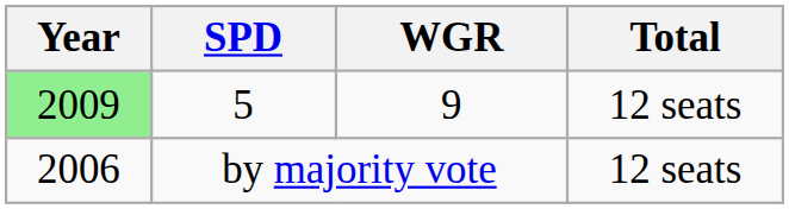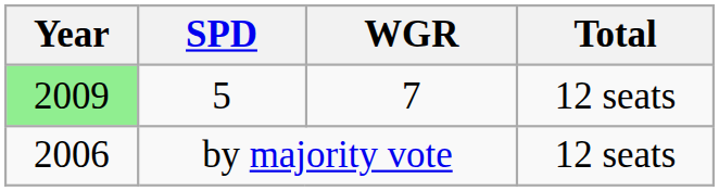 <table class="wikitable" width="300">
 <tr>
 <th>Year</th>
 <th><a href='#'>SPD</a></th>
 <th>WGR</th>
 <th>Total</th>
 </tr>
 <tr align="center">
 <td style="background: lightgreen;">2009</td>
 <td>5</td>
-<td>9</td>
+<td>7</td>
 <td>12 seats</td>
 </tr>
 <tr align="center">
 <td>2006</td>
 <td colspan="2">by <a href='#'>majority vote</a></td>
 <td>12 seats</td>
 </tr>
 </table>
